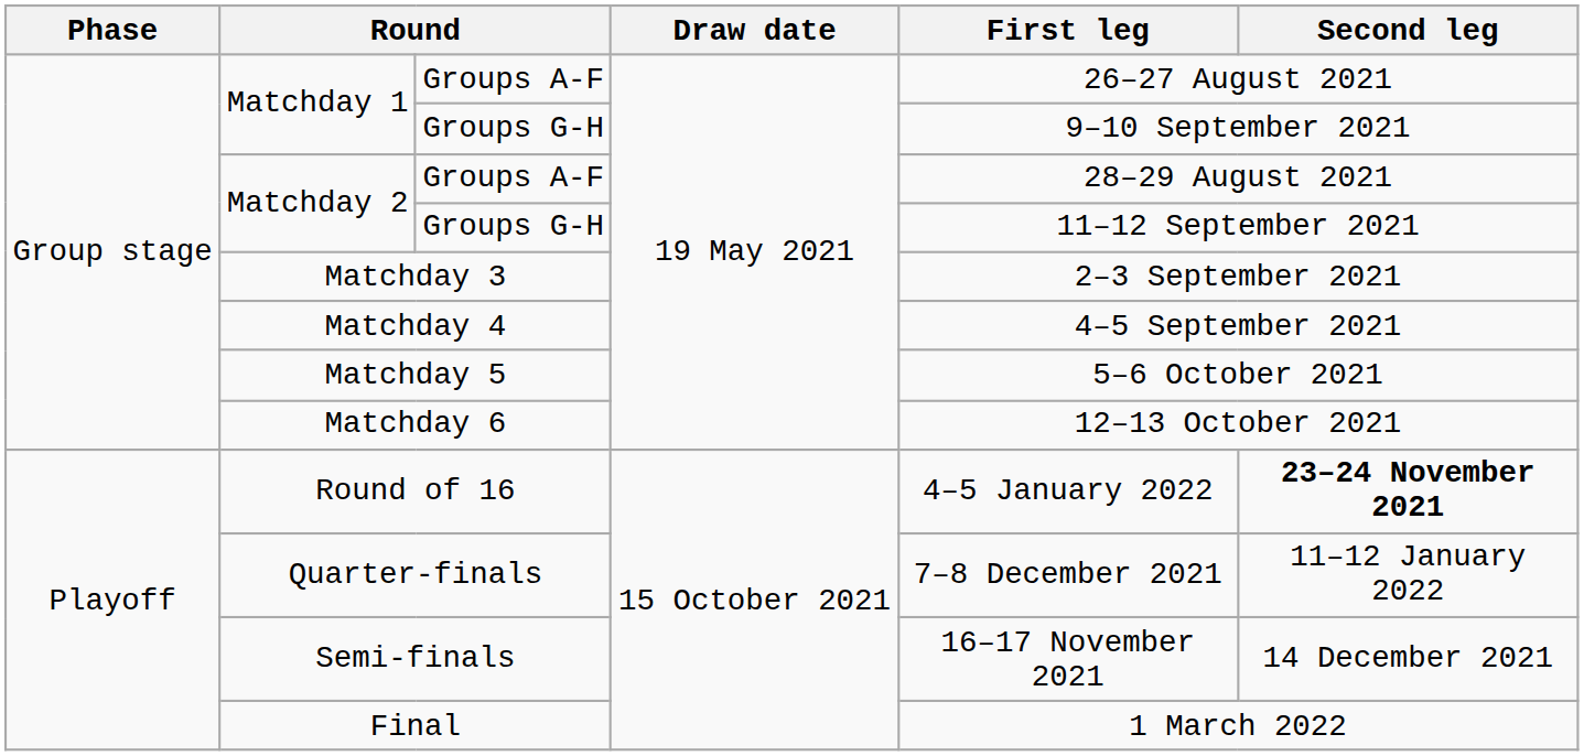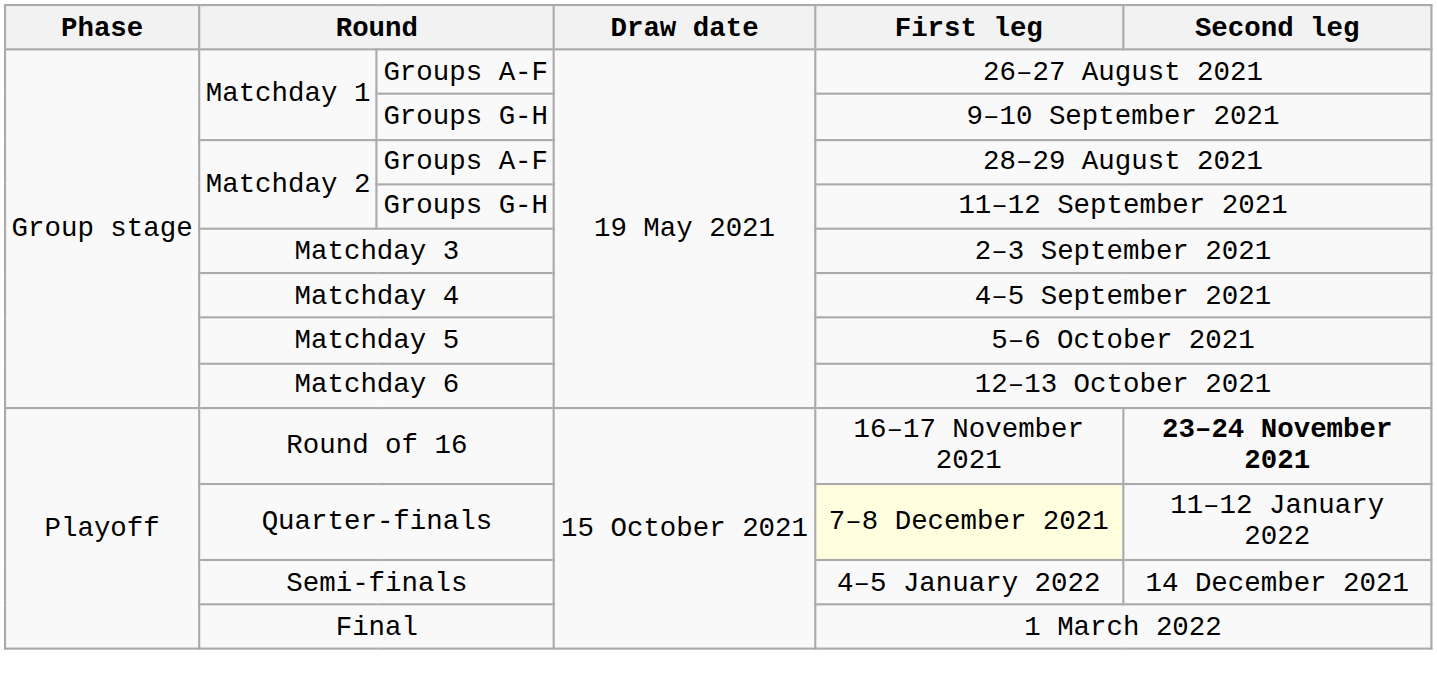 <table class="wikitable" style="text-align:center">
 <tr>
 <th>Phase</th>
 <th colspan=2>Round</th>
 <th>Draw date</th>
 <th width="140px">First leg</th>
 <th width="140px">Second leg</th>
 </tr>
 <tr>
 <td rowspan=8>Group stage</td>
 <td rowspan=2>Matchday 1</td>
 <td>Groups A-F</td>
 <td rowspan=8>19 May 2021</td>
 <td colspan=2>26–27 August 2021</td>
 </tr>
 <tr>
 <td>Groups G-H</td>
 <td colspan=2>9–10 September 2021</td>
 </tr>
 <tr>
 <td rowspan=2>Matchday 2</td>
 <td>Groups A-F</td>
 <td colspan=2>28–29 August 2021</td>
 </tr>
 <tr>
 <td>Groups G-H</td>
 <td colspan=2>11–12 September 2021</td>
 </tr>
 <tr>
 <td colspan=2>Matchday 3</td>
 <td colspan=2>2–3 September 2021</td>
 </tr>
 <tr>
 <td colspan=2>Matchday 4</td>
 <td colspan=2>4–5 September 2021</td>
 </tr>
 <tr>
 <td colspan=2>Matchday 5</td>
 <td colspan=2>5–6 October 2021</td>
 </tr>
 <tr>
 <td colspan=2>Matchday 6</td>
 <td colspan=2>12–13 October 2021</td>
 </tr>
 <tr>
 <td rowspan=4>Playoff</td>
 <td colspan=2>Round of 16</td>
 <td rowspan=4>15 October 2021</td>
-<td>4–5 January 2022</td>
+<td>16–17 November 2021</td>
 <td><strong>23–24 November 2021</strong></td>
 </tr>
 <tr>
 <td colspan=2>Quarter-finals</td>
-<td>7–8 December 2021</td>
+<td style="background: lightyellow;">7–8 December 2021</td>
 <td>11–12 January 2022</td>
 </tr>
 <tr>
 <td colspan=2>Semi-finals</td>
-<td>16–17 November 2021</td>
+<td>4–5 January 2022</td>
 <td>14 December 2021</td>
 </tr>
 <tr>
 <td colspan=2>Final</td>
 <td colspan=2>1 March 2022</td>
 </tr>
 </table>
